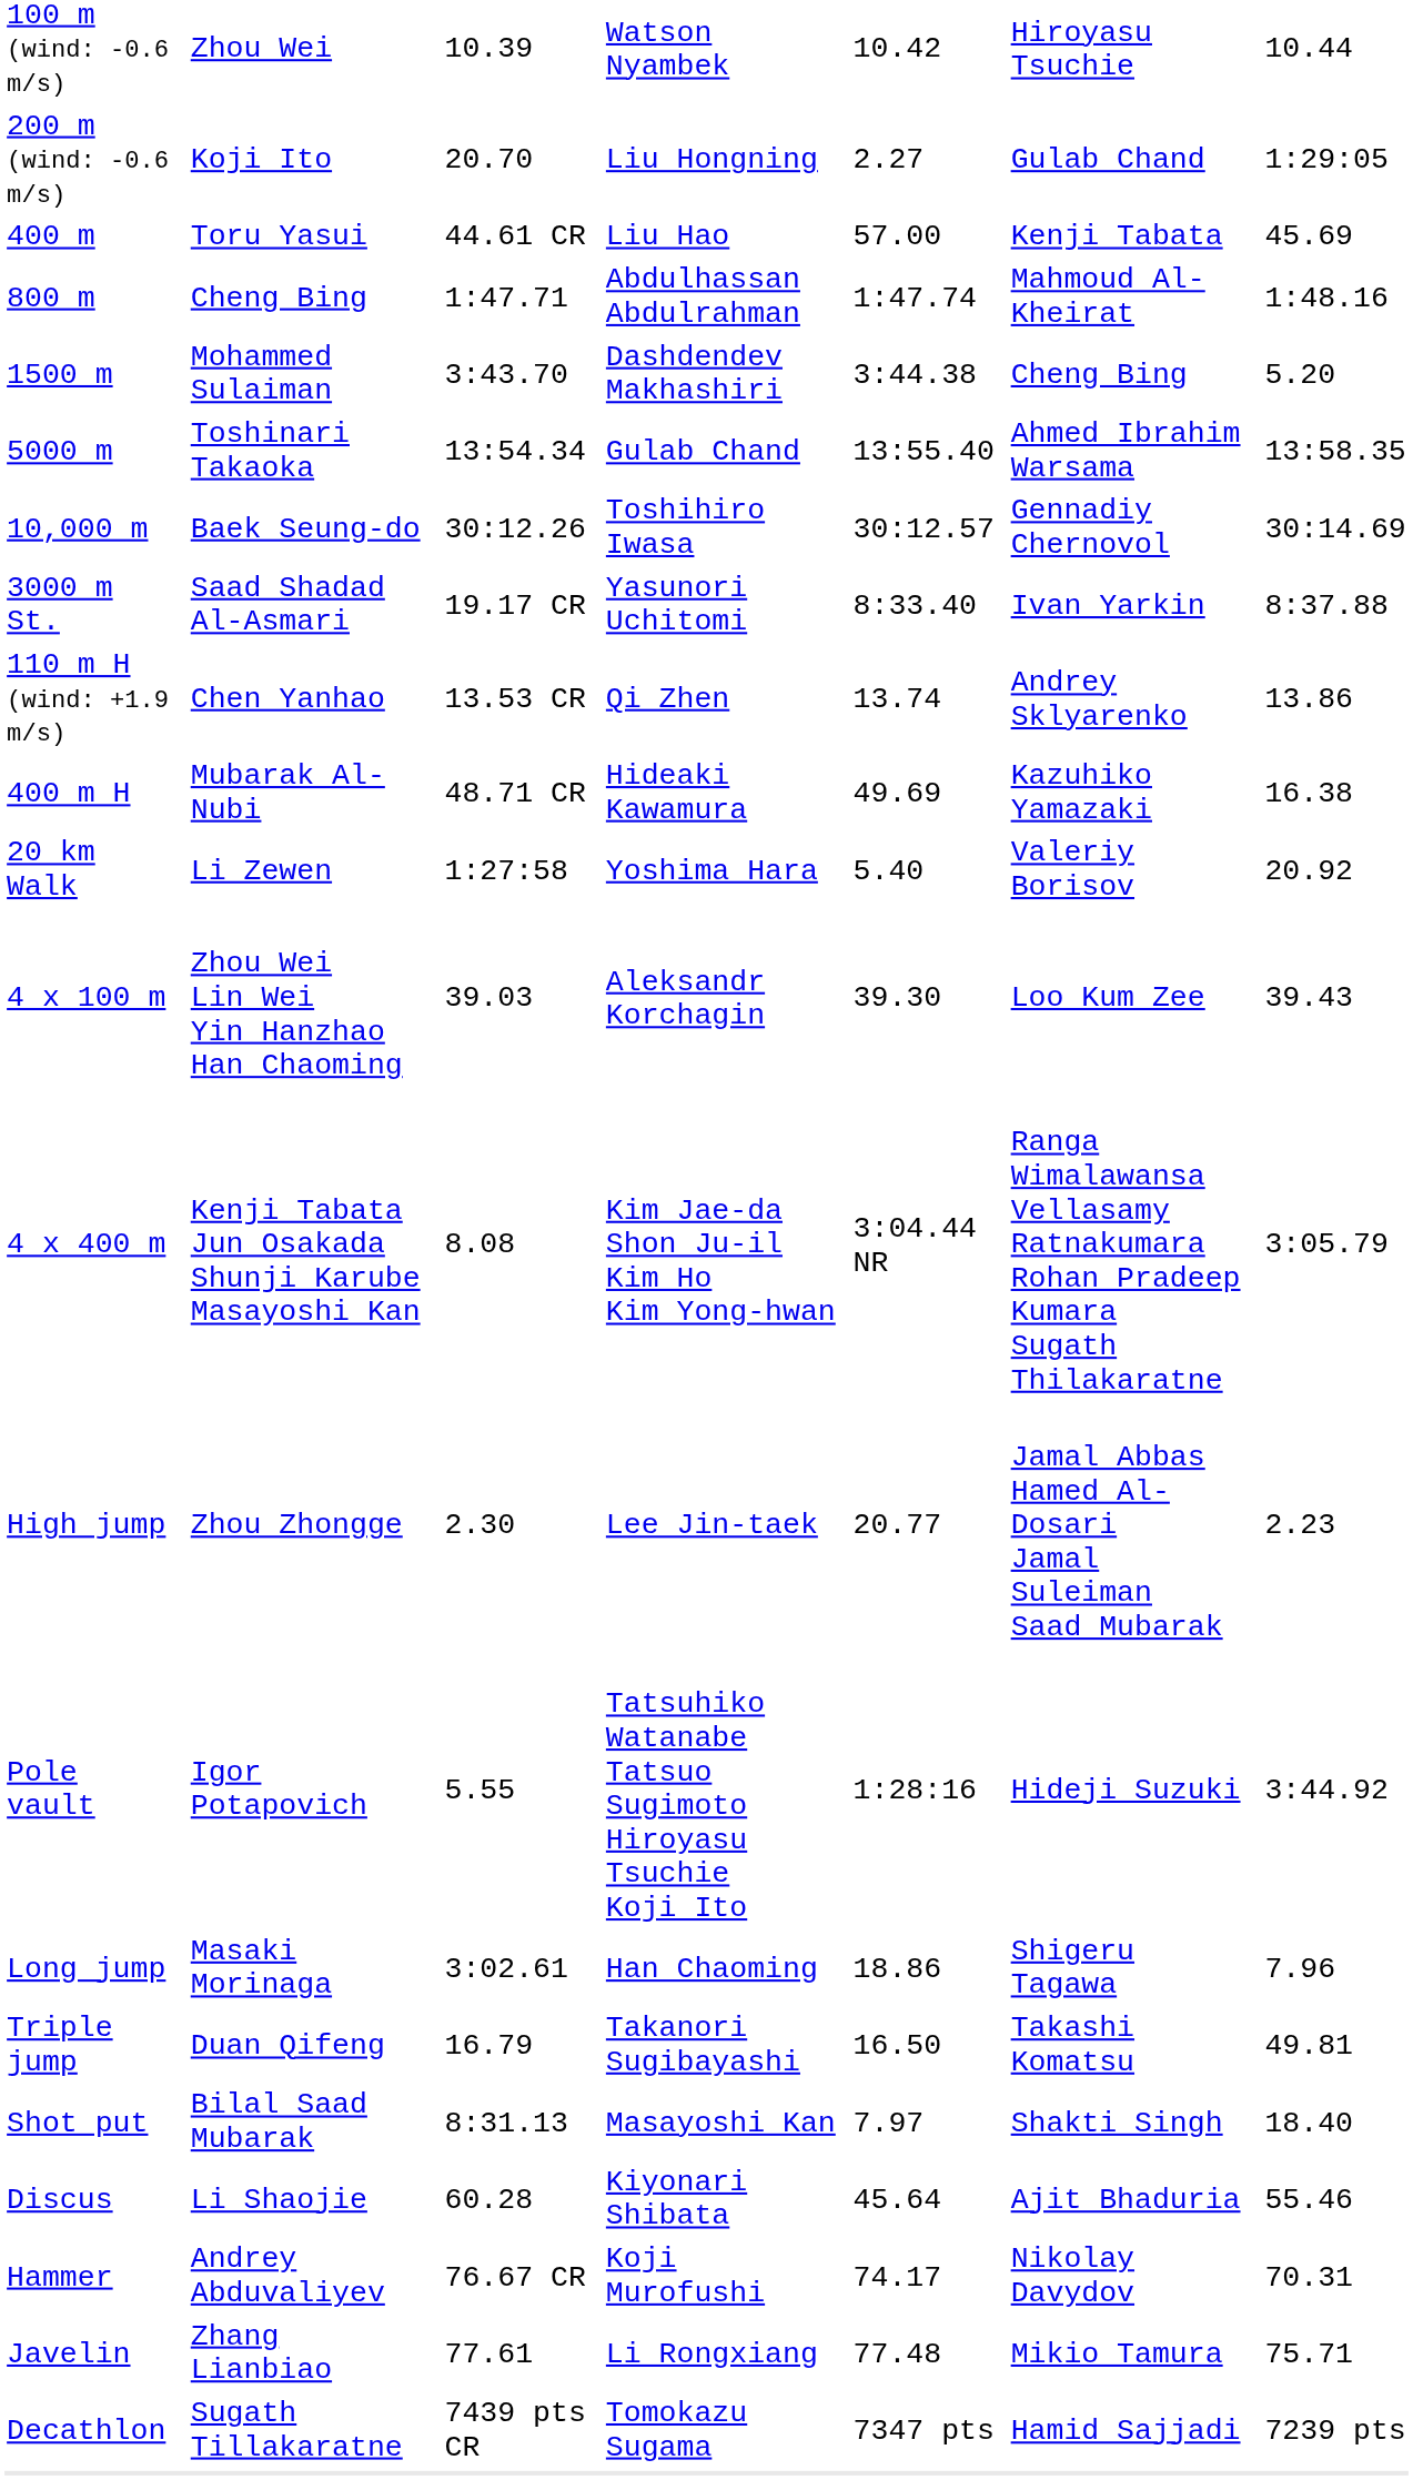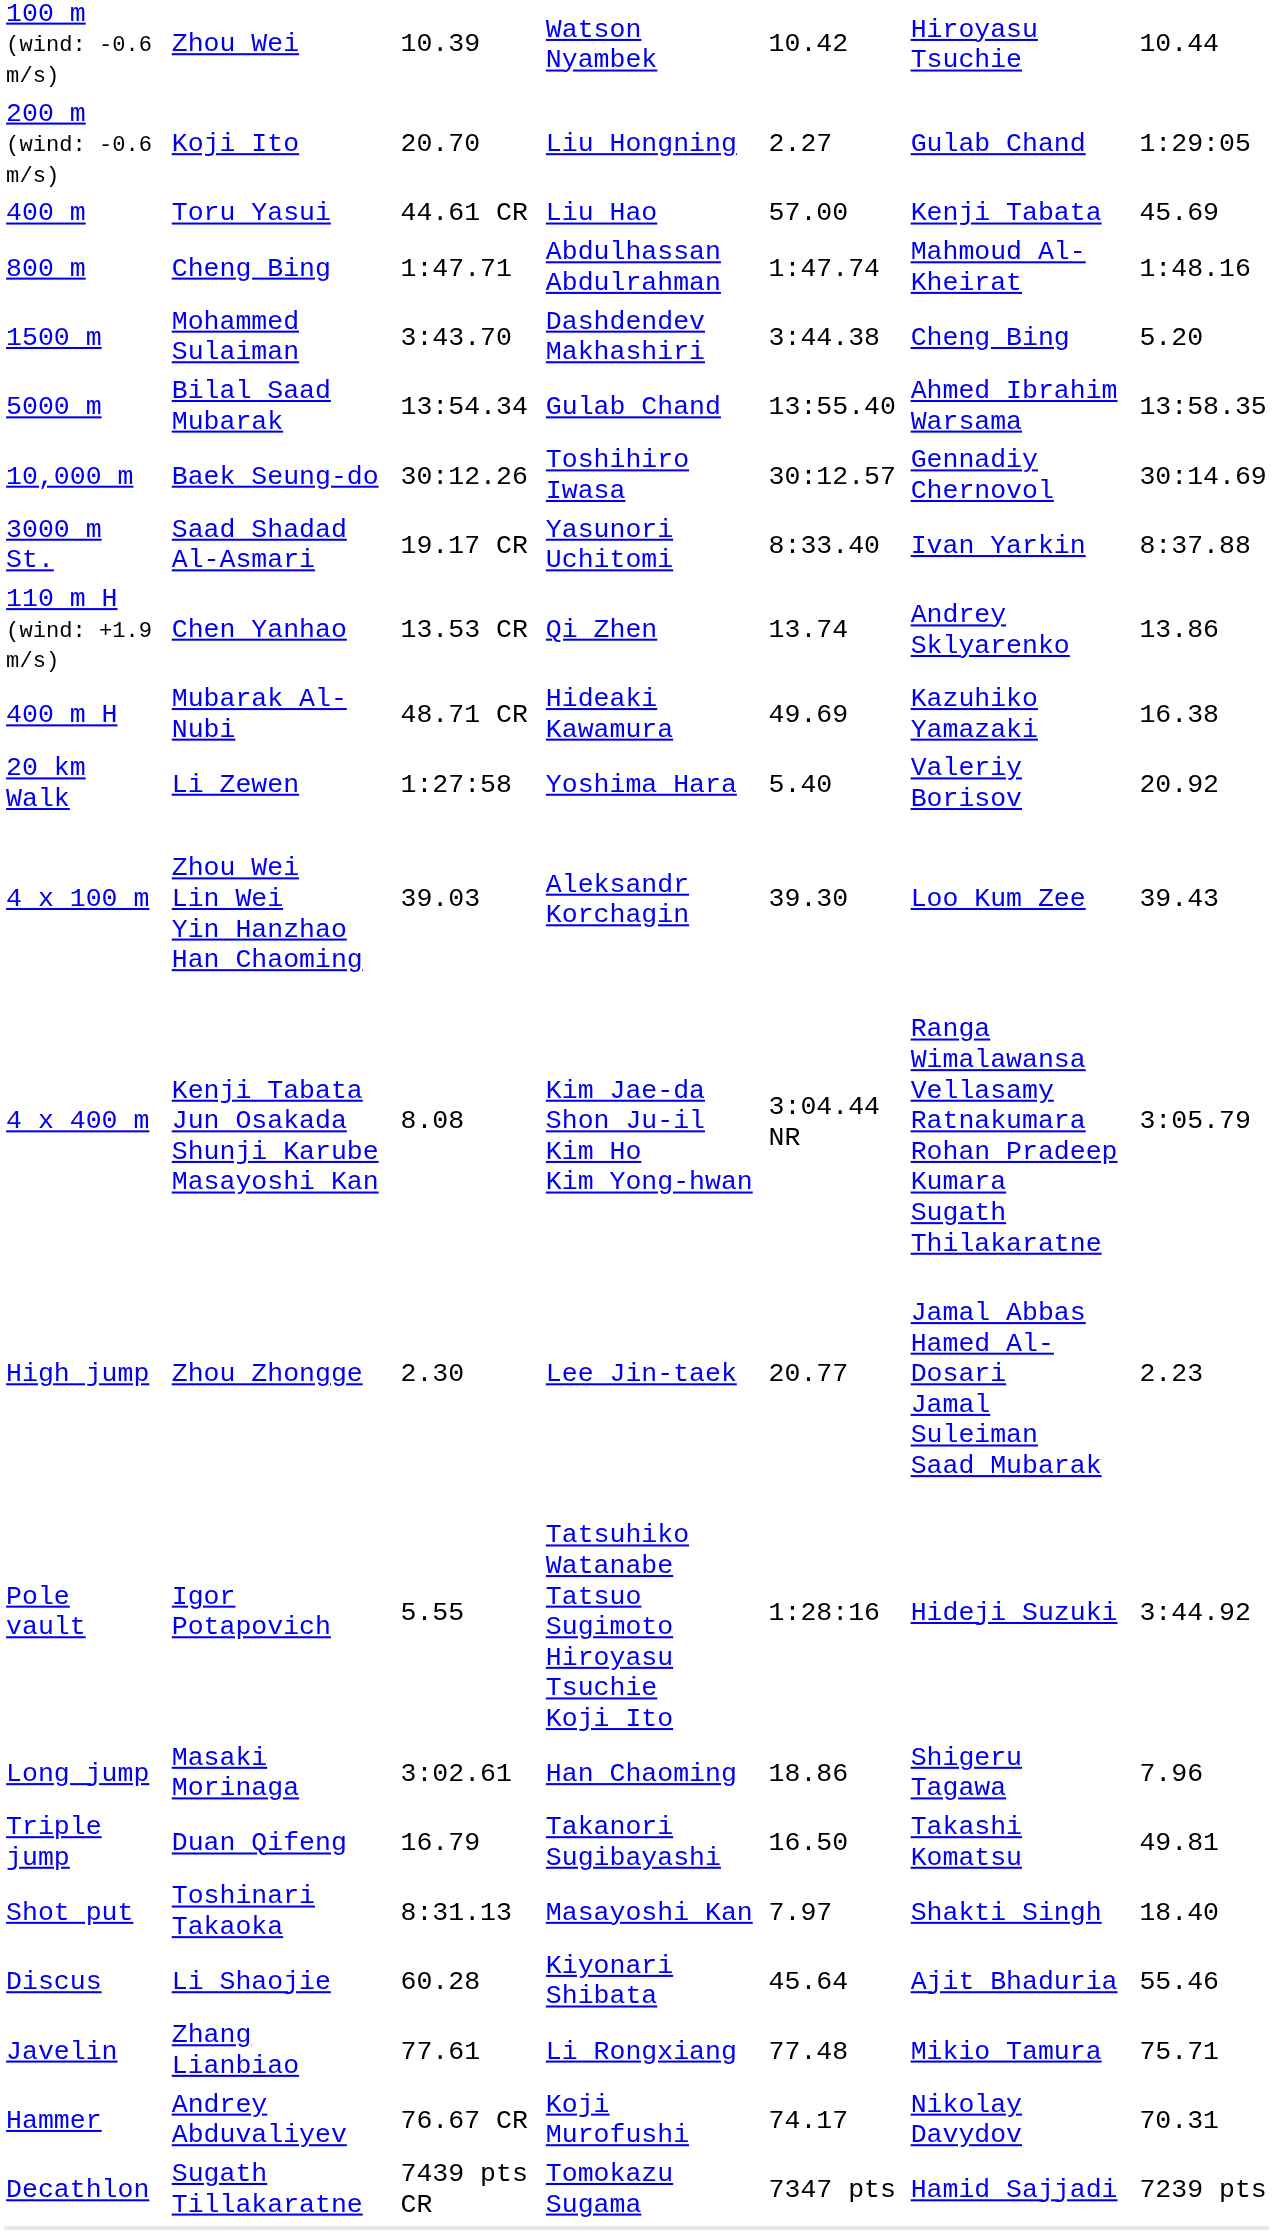 <table>
 <tr>
 <td><a href='#'>100 m</a><br><small>(wind: -0.6 m/s)</small></td>
 <td><a href='#'>Zhou Wei</a> <br> </td>
 <td>10.39</td>
 <td><a href='#'>Watson Nyambek</a> <br> </td>
 <td>10.42</td>
 <td><a href='#'>Hiroyasu Tsuchie</a> <br> </td>
 <td>10.44</td>
 </tr>
 <tr>
 <td><a href='#'>200 m</a><br><small>(wind: -0.6 m/s)</small></td>
 <td><a href='#'>Koji Ito</a> <br> </td>
 <td>20.70</td>
 <td><a href='#'>Liu Hongning</a> <br> </td>
 <td>2.27</td>
 <td><a href='#'>Gulab Chand</a> <br>  </td>
 <td>1:29:05</td>
 </tr>
 <tr>
 <td><a href='#'>400 m</a></td>
 <td><a href='#'>Toru Yasui</a> <br> </td>
 <td>44.61 CR</td>
 <td><a href='#'>Liu Hao</a> <br> </td>
 <td>57.00</td>
 <td><a href='#'>Kenji Tabata</a> <br> </td>
 <td>45.69</td>
 </tr>
 <tr>
 <td><a href='#'>800 m</a></td>
 <td><a href='#'>Cheng Bing</a> <br> </td>
 <td>1:47.71</td>
 <td><a href='#'>Abdulhassan Abdulrahman</a> <br> </td>
 <td>1:47.74</td>
 <td><a href='#'>Mahmoud Al-Kheirat</a> <br> </td>
 <td>1:48.16</td>
 </tr>
 <tr>
 <td><a href='#'>1500 m</a></td>
 <td><a href='#'>Mohammed Sulaiman</a> <br> </td>
 <td>3:43.70</td>
 <td><a href='#'>Dashdendev Makhashiri</a> <br> </td>
 <td>3:44.38</td>
 <td><a href='#'>Cheng Bing</a> <br> </td>
 <td>5.20</td>
 </tr>
 <tr>
 <td><a href='#'>5000 m</a></td>
-<td><a href='#'>Toshinari Takaoka</a> <br> </td>
+<td><a href='#'>Bilal Saad Mubarak</a> <br> </td>
 <td>13:54.34</td>
 <td><a href='#'>Gulab Chand</a> <br>  </td>
 <td>13:55.40</td>
 <td><a href='#'>Ahmed Ibrahim Warsama</a> <br> </td>
 <td>13:58.35</td>
 </tr>
 <tr>
 <td><a href='#'>10,000 m</a></td>
 <td><a href='#'>Baek Seung-do</a> <br> </td>
 <td>30:12.26</td>
 <td><a href='#'>Toshihiro Iwasa</a> <br> </td>
 <td>30:12.57</td>
 <td><a href='#'>Gennadiy Chernovol</a> <br> </td>
 <td>30:14.69</td>
 </tr>
 <tr>
 <td><a href='#'>3000 m St.</a></td>
 <td><a href='#'>Saad Shadad Al-Asmari</a> <br> </td>
 <td>19.17 CR</td>
 <td><a href='#'>Yasunori Uchitomi</a> <br> </td>
 <td>8:33.40</td>
 <td><a href='#'>Ivan Yarkin</a> <br> </td>
 <td>8:37.88</td>
 </tr>
 <tr>
 <td><a href='#'>110 m H</a><br><small>(wind: +1.9 m/s)</small></td>
 <td><a href='#'>Chen Yanhao</a> <br> </td>
 <td>13.53 CR</td>
 <td><a href='#'>Qi Zhen</a> <br> </td>
 <td>13.74</td>
 <td><a href='#'>Andrey Sklyarenko</a> <br> </td>
 <td>13.86</td>
 </tr>
 <tr>
 <td><a href='#'>400 m H</a></td>
 <td><a href='#'>Mubarak Al-Nubi</a> <br> </td>
 <td>48.71 CR</td>
 <td><a href='#'>Hideaki Kawamura</a> <br> </td>
 <td>49.69</td>
 <td><a href='#'>Kazuhiko Yamazaki</a> <br> </td>
 <td>16.38</td>
 </tr>
 <tr>
 <td><a href='#'>20 km Walk</a></td>
 <td><a href='#'>Li Zewen</a> <br> </td>
 <td>1:27:58</td>
 <td><a href='#'>Yoshima Hara</a> <br> </td>
 <td>5.40</td>
 <td><a href='#'>Valeriy Borisov</a> <br> </td>
 <td>20.92</td>
 </tr>
 <tr>
 <td><a href='#'>4 x 100 m</a></td>
 <td><br><a href='#'>Zhou Wei</a><br><a href='#'>Lin Wei</a><br><a href='#'>Yin Hanzhao</a><br><a href='#'>Han Chaoming</a></td>
 <td>39.03</td>
 <td><a href='#'>Aleksandr Korchagin</a> <br> </td>
 <td>39.30</td>
 <td><a href='#'>Loo Kum Zee</a> <br> </td>
 <td>39.43</td>
 </tr>
 <tr>
 <td><a href='#'>4 x 400 m</a></td>
 <td><br><a href='#'>Kenji Tabata</a><br><a href='#'>Jun Osakada</a><br><a href='#'>Shunji Karube</a><br><a href='#'>Masayoshi Kan</a></td>
 <td>8.08</td>
 <td><br><a href='#'>Kim Jae-da</a><br><a href='#'>Shon Ju-il</a><br><a href='#'>Kim Ho</a><br><a href='#'>Kim Yong-hwan</a></td>
 <td>3:04.44 NR</td>
 <td><br><a href='#'>Ranga Wimalawansa</a><br><a href='#'>Vellasamy Ratnakumara</a><br><a href='#'>Rohan Pradeep Kumara</a><br><a href='#'>Sugath Thilakaratne</a></td>
 <td>3:05.79</td>
 </tr>
 <tr>
 <td><a href='#'>High jump</a></td>
 <td><a href='#'>Zhou Zhongge</a> <br> </td>
 <td>2.30</td>
 <td><a href='#'>Lee Jin-taek</a> <br> </td>
 <td>20.77</td>
 <td><br><a href='#'>Jamal Abbas</a><br><a href='#'>Hamed Al-Dosari</a><br><a href='#'>Jamal Suleiman</a><br><a href='#'>Saad Mubarak</a></td>
 <td>2.23</td>
 </tr>
 <tr>
 <td><a href='#'>Pole vault</a></td>
 <td><a href='#'>Igor Potapovich</a> <br> </td>
 <td>5.55</td>
 <td><br><a href='#'>Tatsuhiko Watanabe</a><br><a href='#'>Tatsuo Sugimoto</a><br><a href='#'>Hiroyasu Tsuchie</a><br><a href='#'>Koji Ito</a></td>
 <td>1:28:16</td>
 <td><a href='#'>Hideji Suzuki</a> <br> </td>
 <td>3:44.92</td>
 </tr>
 <tr>
 <td><a href='#'>Long jump</a></td>
 <td><a href='#'>Masaki Morinaga</a> <br> </td>
 <td>3:02.61</td>
 <td><a href='#'>Han Chaoming</a>  <br> </td>
 <td>18.86</td>
 <td><a href='#'>Shigeru Tagawa</a> <br> </td>
 <td>7.96</td>
 </tr>
 <tr>
 <td><a href='#'>Triple jump</a></td>
 <td><a href='#'>Duan Qifeng</a> <br> </td>
 <td>16.79</td>
 <td><a href='#'>Takanori Sugibayashi</a> <br> </td>
 <td>16.50</td>
 <td><a href='#'>Takashi Komatsu</a> <br> </td>
 <td>49.81</td>
 </tr>
 <tr>
 <td><a href='#'>Shot put</a></td>
-<td><a href='#'>Bilal Saad Mubarak</a> <br> </td>
+<td><a href='#'>Toshinari Takaoka</a> <br> </td>
 <td>8:31.13</td>
 <td><a href='#'>Masayoshi Kan</a> <br> </td>
 <td>7.97</td>
 <td><a href='#'>Shakti Singh</a> <br> </td>
 <td>18.40</td>
 </tr>
 <tr>
 <td><a href='#'>Discus</a></td>
 <td><a href='#'>Li Shaojie</a> <br> </td>
 <td>60.28</td>
 <td><a href='#'>Kiyonari Shibata</a> <br> </td>
 <td>45.64</td>
 <td><a href='#'>Ajit Bhaduria</a> <br> </td>
 <td>55.46</td>
 </tr>
 <tr>
+<td><a href='#'>Javelin</a></td>
+<td><a href='#'>Zhang Lianbiao</a> <br> </td>
+<td>77.61</td>
+<td><a href='#'>Li Rongxiang</a> <br> </td>
+<td>77.48</td>
+<td><a href='#'>Mikio Tamura</a> <br> </td>
+<td>75.71</td>
+</tr>
+<tr>
 <td><a href='#'>Hammer</a></td>
 <td><a href='#'>Andrey Abduvaliyev</a> <br> </td>
 <td>76.67 CR</td>
 <td><a href='#'>Koji Murofushi</a> <br> </td>
 <td>74.17</td>
 <td><a href='#'>Nikolay Davydov</a> <br> </td>
 <td>70.31</td>
-</tr>
-<tr>
-<td><a href='#'>Javelin</a></td>
-<td><a href='#'>Zhang Lianbiao</a> <br> </td>
-<td>77.61</td>
-<td><a href='#'>Li Rongxiang</a> <br> </td>
-<td>77.48</td>
-<td><a href='#'>Mikio Tamura</a> <br> </td>
-<td>75.71</td>
 </tr>
 <tr>
 <td><a href='#'>Decathlon</a></td>
 <td><a href='#'>Sugath Tillakaratne</a> <br> </td>
 <td>7439 pts CR</td>
 <td><a href='#'>Tomokazu Sugama</a> <br> </td>
 <td>7347 pts</td>
 <td><a href='#'>Hamid Sajjadi</a> <br> </td>
 <td>7239 pts</td>
 </tr>
 <tr bgcolor= e8e8e8>
 <td colspan=7></td>
 </tr>
 </table>
